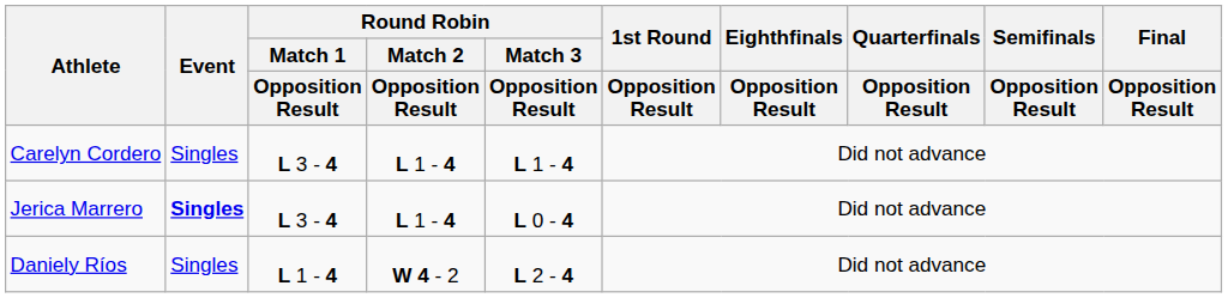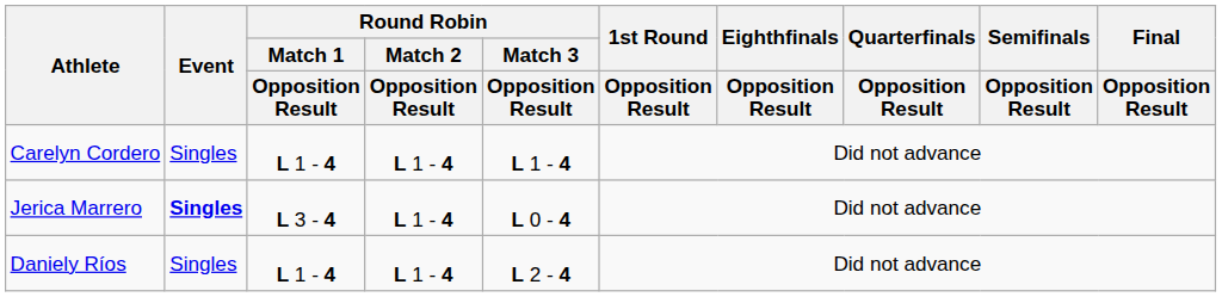 <table class="wikitable" border="1" style="font-size:90%">
 <tr>
 <th rowspan=3>Athlete</th>
 <th rowspan=3>Event</th>
 <th colspan=3>Round Robin</th>
 <th rowspan=2>1st Round</th>
 <th rowspan=2>Eighthfinals</th>
 <th rowspan=2>Quarterfinals</th>
 <th rowspan=2>Semifinals</th>
 <th rowspan=2>Final</th>
 </tr>
 <tr>
 <th>Match 1</th>
 <th>Match 2</th>
 <th>Match 3</th>
 </tr>
 <tr>
 <th>Opposition<br>Result</th>
 <th>Opposition<br>Result</th>
 <th>Opposition<br>Result</th>
 <th>Opposition<br>Result</th>
 <th>Opposition<br>Result</th>
 <th>Opposition<br>Result</th>
 <th>Opposition<br>Result</th>
 <th>Opposition<br>Result</th>
 </tr>
 <tr>
 <td><a href='#'>Carelyn Cordero</a></td>
 <td><a href='#'>Singles</a></td>
-<td align=center><br><strong>L</strong> 3 - <strong>4</strong></td>
+<td align=center><br><strong>L</strong> 1 - <strong>4</strong></td>
 <td align=center><br><strong>L</strong> 1 - <strong>4</strong></td>
 <td align=center><br><strong>L</strong> 1 - <strong>4</strong></td>
 <td align="center" colspan="7">Did not advance</td>
 </tr>
 <tr>
 <td><a href='#'>Jerica Marrero</a></td>
 <td><strong><a href='#'>Singles</a></strong></td>
 <td align=center><br><strong>L</strong> 3 - <strong>4</strong></td>
 <td align=center><br><strong>L</strong> 1 - <strong>4</strong></td>
 <td align=center><br><strong>L</strong> 0 - <strong>4</strong></td>
 <td align="center" colspan="7">Did not advance</td>
 </tr>
 <tr>
 <td><a href='#'>Daniely Ríos</a></td>
 <td><a href='#'>Singles</a></td>
 <td align=center><br><strong>L</strong> 1 - <strong>4</strong></td>
-<td align=center><br><strong>W</strong> <strong>4</strong> - 2</td>
+<td align=center><br><strong>L</strong> 1 - <strong>4</strong></td>
 <td align=center><br><strong>L</strong> 2 - <strong>4</strong></td>
 <td align="center" colspan="7">Did not advance</td>
 </tr>
 </table>
